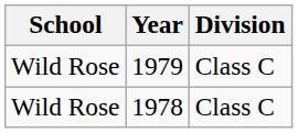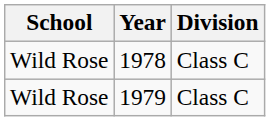 <table class="wikitable">
 <tr>
 <th>School</th>
 <th>Year</th>
 <th>Division</th>
 </tr>
 <tr>
 <td>Wild Rose</td>
-<td>1979</td>
+<td>1978</td>
 <td>Class C</td>
 </tr>
 <tr>
 <td>Wild Rose</td>
-<td>1978</td>
+<td>1979</td>
 <td>Class C</td>
 </tr>
 </table>
